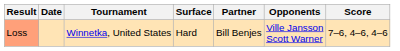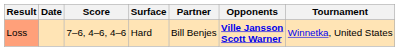 <table class="sortable wikitable">
 <tr>
 <th>Result</th>
 <th>Date</th>
-<th>Tournament</th>
+<th class="unsortable">Score</th>
 <th>Surface</th>
 <th>Partner</th>
 <th>Opponents</th>
-<th class="unsortable">Score</th>
+<th>Tournament</th>
 </tr>
 <tr style="background:moccasin;">
 <td bgcolor=FFA07A>Loss</td>
 <td></td>
-<td><a href='#'>Winnetka</a>, United States</td>
+<td>7–6, 4–6, 4–6</td>
 <td>Hard</td>
 <td> Bill Benjes</td>
-<td> <a href='#'>Ville Jansson</a><br> <a href='#'>Scott Warner</a></td>
-<td>7–6, 4–6, 4–6</td>
+<td><strong> <a href='#'>Ville Jansson</a><br> <a href='#'>Scott Warner</a></strong></td>
+<td><a href='#'>Winnetka</a>, United States</td>
 </tr>
 </table>
